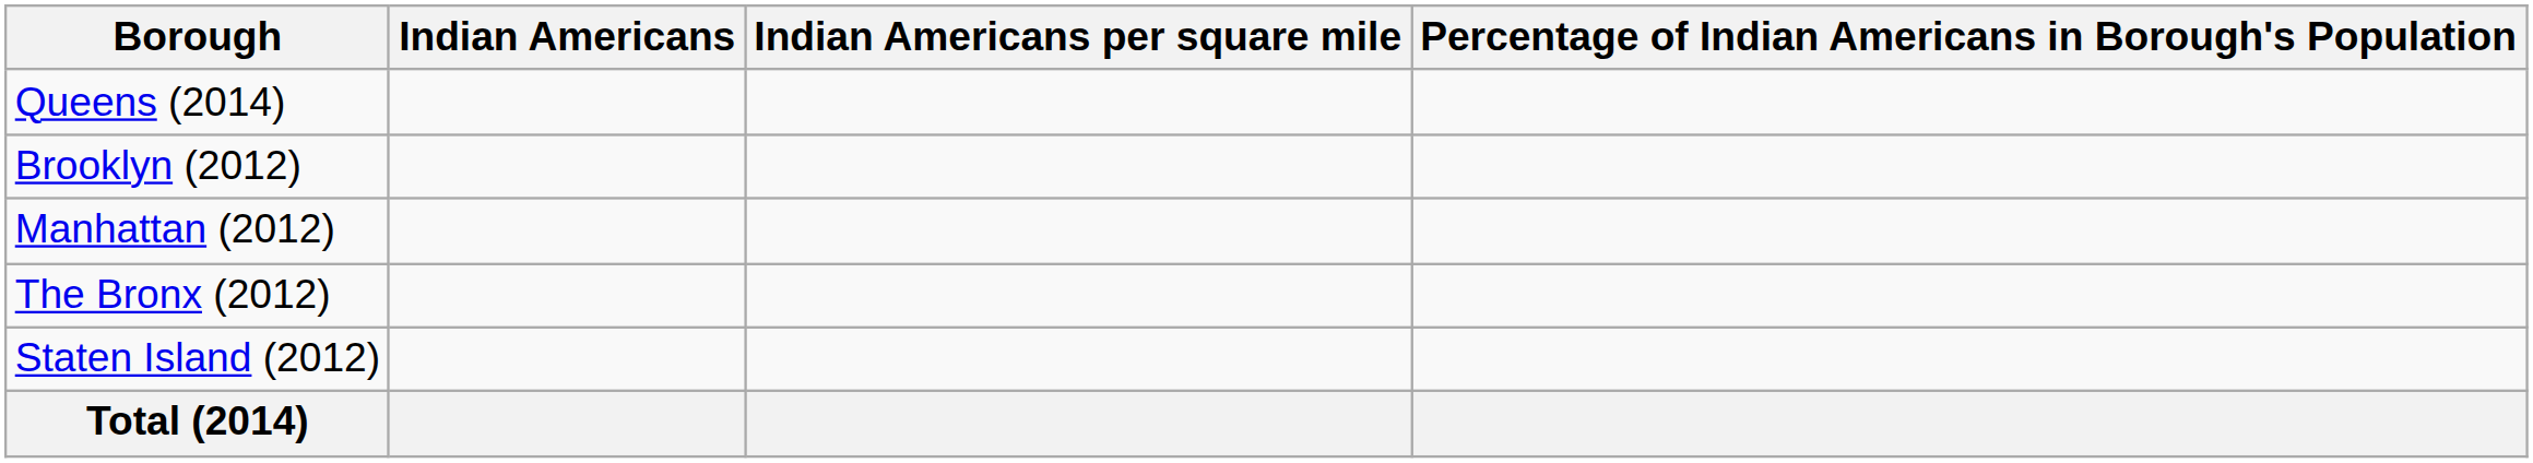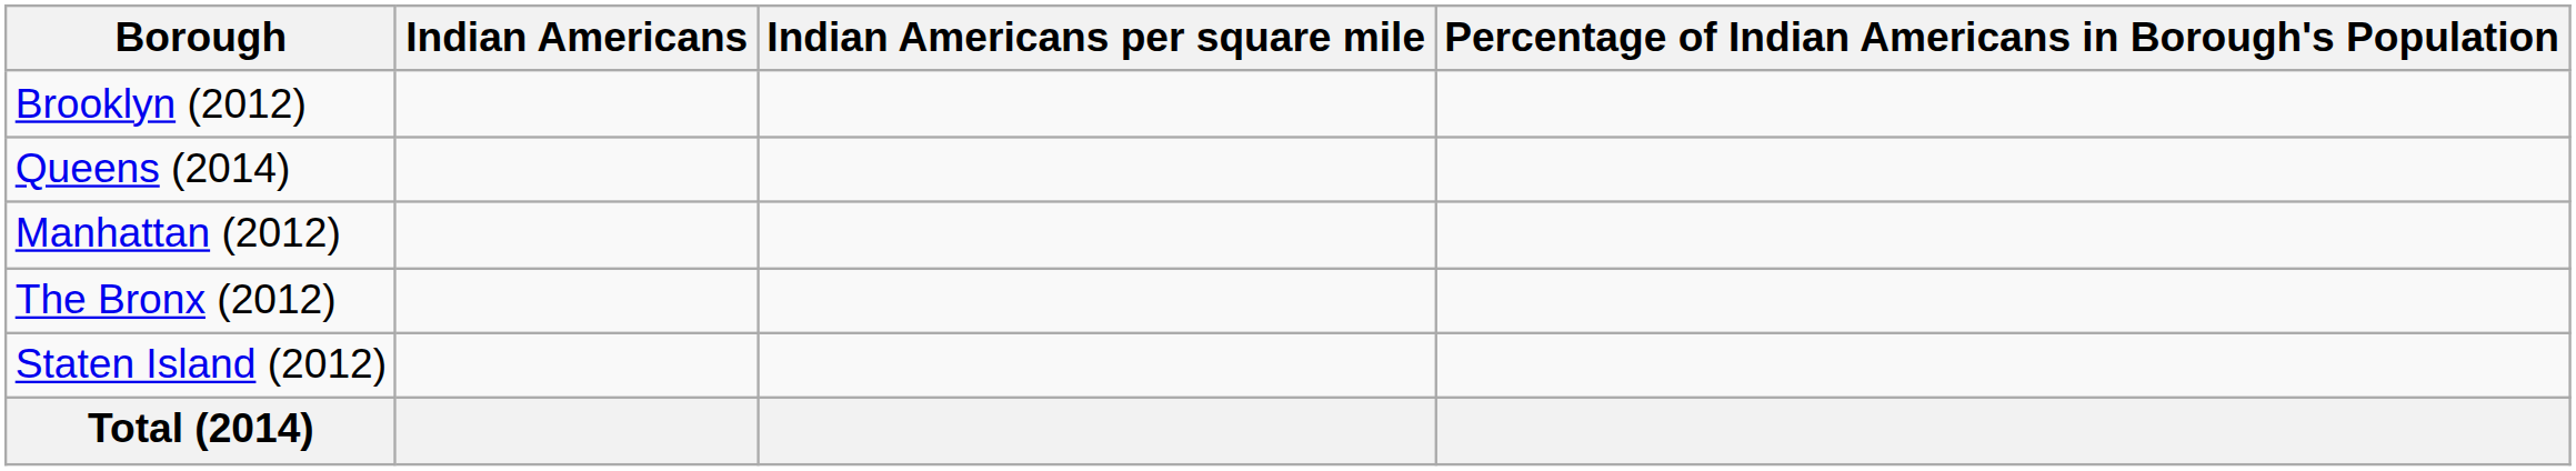 <table class="wikitable sortable static-row-numbers static-row-header-text hover-highlight" "style="font-size: 100%">
 <tr>
 <th>Borough</th>
 <th>Indian Americans</th>
 <th>Indian Americans per square mile</th>
 <th>Percentage of Indian Americans in Borough's Population</th>
 </tr>
 <tr>
-<td><a href='#'>Queens</a> (2014)</td>
+<td><a href='#'>Brooklyn</a> (2012)</td>
 <td align=right></td>
 <td align=center></td>
 <td align=center></td>
 </tr>
 <tr>
-<td><a href='#'>Brooklyn</a> (2012)</td>
+<td><a href='#'>Queens</a> (2014)</td>
 <td align=right></td>
 <td align=center></td>
 <td align=center></td>
 </tr>
 <tr>
 <td><a href='#'>Manhattan</a> (2012)</td>
 <td align=right></td>
 <td align=center></td>
 <td align=center></td>
 </tr>
 <tr>
 <td><a href='#'>The Bronx</a> (2012)</td>
 <td align=right></td>
 <td align=center></td>
 <td align=center></td>
 </tr>
 <tr>
 <td><a href='#'>Staten Island</a> (2012)</td>
 <td align=right></td>
 <td align=center></td>
 <td align=center></td>
 </tr>
 <tr>
 <th align="center">Total (2014)</th>
 <th align="right"></th>
 <th align="center"></th>
 <th align="center"></th>
 </tr>
 </table>
